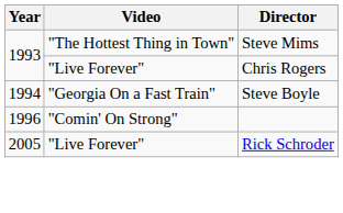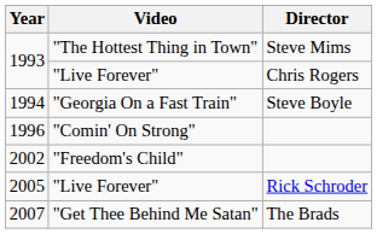 <table class="wikitable">
 <tr>
 <th>Year</th>
 <th>Video</th>
 <th>Director</th>
 </tr>
 <tr>
 <td rowspan="2">1993</td>
 <td>"The Hottest Thing in Town"</td>
 <td>Steve Mims</td>
 </tr>
 <tr>
 <td>"Live Forever"</td>
 <td>Chris Rogers</td>
 </tr>
 <tr>
 <td>1994</td>
 <td>"Georgia On a Fast Train"</td>
 <td>Steve Boyle</td>
 </tr>
 <tr>
 <td>1996</td>
 <td>"Comin' On Strong"</td>
 <td></td>
 </tr>
 <tr>
+<td>2002</td>
+<td>"Freedom's Child"</td>
+<td></td>
+</tr>
+<tr>
 <td>2005</td>
 <td>"Live Forever"</td>
 <td><a href='#'>Rick Schroder</a></td>
 </tr>
+<tr>
+<td>2007</td>
+<td>"Get Thee Behind Me Satan"</td>
+<td>The Brads</td>
+</tr>
 </table>
